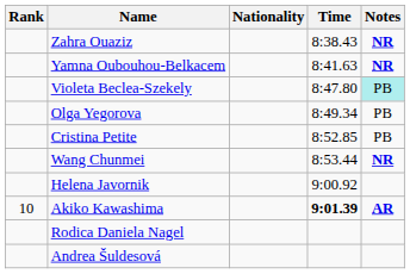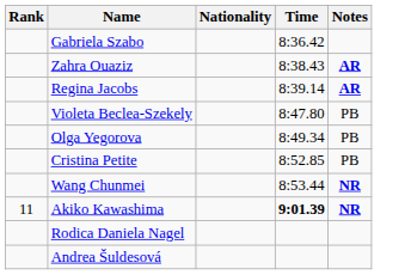 <table class="wikitable sortable" style="text-align:center">
 <tr>
 <th>Rank</th>
 <th>Name</th>
 <th>Nationality</th>
 <th>Time</th>
 <th>Notes</th>
 </tr>
 <tr>
 <td></td>
+<td align="left"><a href='#'>Gabriela Szabo</a></td>
+<td align=left></td>
+<td>8:36.42</td>
+<td></td>
+</tr>
+<tr>
+<td></td>
 <td align="left"><a href='#'>Zahra Ouaziz</a></td>
 <td align=left></td>
 <td>8:38.43</td>
-<td><strong><a href='#'>NR</a></strong></td>
+<td><strong><a href='#'>AR</a></strong></td>
 </tr>
 <tr>
 <td></td>
-<td align="left"><a href='#'>Yamna Oubouhou-Belkacem</a></td>
+<td align="left"><a href='#'>Regina Jacobs</a></td>
 <td align=left></td>
-<td>8:41.63</td>
-<td><strong><a href='#'>NR</a></strong></td>
+<td>8:39.14</td>
+<td><strong><a href='#'>AR</a></strong></td>
 </tr>
 <tr>
 <td></td>
 <td align="left"><a href='#'>Violeta Beclea-Szekely</a></td>
 <td align=left></td>
 <td>8:47.80</td>
-<td style="background: paleturquoise;">PB</td>
+<td>PB</td>
 </tr>
 <tr>
 <td></td>
 <td align="left"><a href='#'>Olga Yegorova</a></td>
 <td align=left></td>
 <td>8:49.34</td>
 <td>PB</td>
 </tr>
 <tr>
 <td></td>
 <td align="left"><a href='#'>Cristina Petite</a></td>
 <td align=left></td>
 <td>8:52.85</td>
 <td>PB</td>
 </tr>
 <tr>
 <td></td>
 <td align="left"><a href='#'>Wang Chunmei</a></td>
 <td align=left></td>
 <td>8:53.44</td>
 <td><strong><a href='#'>NR</a></strong></td>
 </tr>
 <tr>
-<td></td>
-<td align="left"><a href='#'>Helena Javornik</a></td>
-<td align=left></td>
-<td>9:00.92</td>
-<td></td>
-</tr>
-<tr>
-<td>10</td>
+<td>11</td>
 <td align="left"><a href='#'>Akiko Kawashima</a></td>
 <td align=left></td>
 <td><strong>9:01.39</strong></td>
-<td><strong><a href='#'>AR</a></strong></td>
+<td><strong><a href='#'>NR</a></strong></td>
 </tr>
 <tr>
 <td></td>
 <td align="left"><a href='#'>Rodica Daniela Nagel</a></td>
 <td align=left></td>
 <td></td>
 <td></td>
 </tr>
 <tr>
 <td></td>
 <td align="left"><a href='#'>Andrea Šuldesová</a></td>
 <td align=left></td>
 <td></td>
 <td></td>
 </tr>
 </table>
